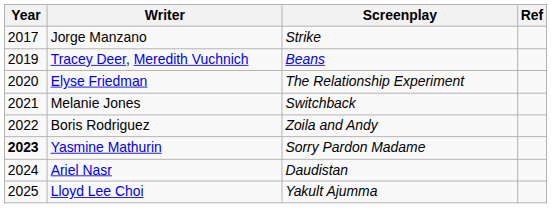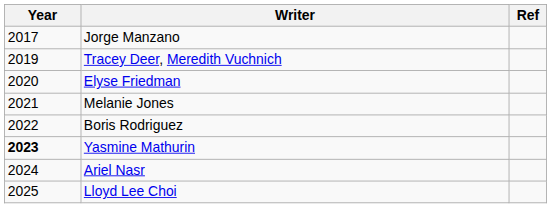 <table class = "wikitable sortable" width=100%>
 <tr>
 <th style="width:8%;">Year</th>
 <th style="width:45%;">Writer</th>
-<th style="width:45%;">Screenplay</th>
 <th style="width:2%;">Ref</th>
 </tr>
 <tr>
 <td>2017</td>
 <td>Jorge Manzano</td>
-<td><em>Strike</em></td>
 <td></td>
 </tr>
 <tr>
 <td>2019</td>
 <td><a href='#'>Tracey Deer</a>, <a href='#'>Meredith Vuchnich</a></td>
-<td><em><a href='#'>Beans</a></em></td>
 <td></td>
 </tr>
 <tr>
 <td>2020</td>
 <td><a href='#'>Elyse Friedman</a></td>
-<td><em>The Relationship Experiment</em></td>
 <td></td>
 </tr>
 <tr>
 <td>2021</td>
 <td>Melanie Jones</td>
-<td><em>Switchback</em></td>
 <td></td>
 </tr>
 <tr>
 <td>2022</td>
 <td>Boris Rodriguez</td>
-<td><em>Zoila and Andy</em></td>
 <td></td>
 </tr>
 <tr>
 <td><strong>2023</strong></td>
 <td><a href='#'>Yasmine Mathurin</a></td>
-<td><em>Sorry Pardon Madame</em></td>
 <td></td>
 </tr>
 <tr>
 <td>2024</td>
 <td><a href='#'>Ariel Nasr</a></td>
-<td><em>Daudistan</em></td>
 <td></td>
 </tr>
 <tr>
 <td>2025</td>
 <td><a href='#'>Lloyd Lee Choi</a></td>
-<td><em>Yakult Ajumma</em></td>
 <td></td>
 </tr>
 </table>
